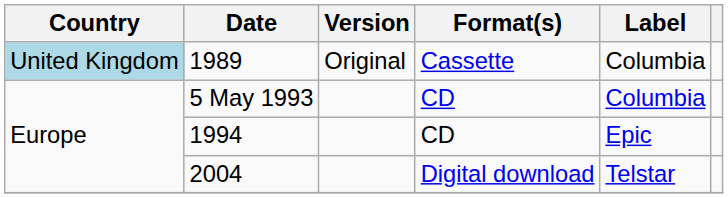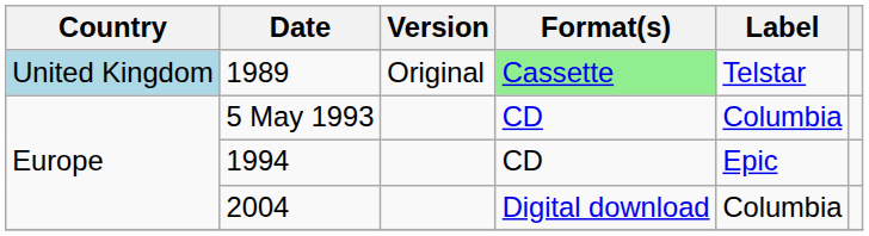 <table class="wikitable plainrowheaders">
 <tr>
 <th scope="col">Country</th>
 <th scope="col">Date</th>
 <th scope="col">Version</th>
 <th scope="col">Format(s)</th>
 <th scope="col">Label</th>
 <th scope="col"></th>
 </tr>
 <tr>
 <td style="background: lightblue;">United Kingdom</td>
 <td>1989</td>
 <td>Original</td>
-<td><a href='#'>Cassette</a></td>
-<td>Columbia</td>
+<td style="background: lightgreen;"><a href='#'>Cassette</a></td>
+<td><a href='#'>Telstar</a></td>
 <td></td>
 </tr>
 <tr>
 <td rowspan="3">Europe</td>
 <td>5 May 1993</td>
 <td></td>
 <td><a href='#'>CD</a></td>
 <td><a href='#'>Columbia</a></td>
 <td></td>
 </tr>
 <tr>
 <td>1994</td>
 <td></td>
 <td>CD</td>
 <td><a href='#'>Epic</a></td>
 <td></td>
 </tr>
 <tr>
 <td>2004</td>
 <td></td>
 <td><a href='#'>Digital download</a></td>
-<td><a href='#'>Telstar</a></td>
+<td>Columbia</td>
 <td></td>
 </tr>
 <tr>
 </tr>
 </table>
